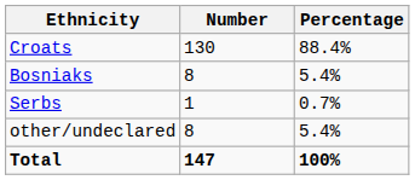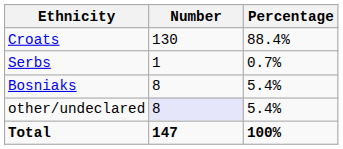 <table class="wikitable">
 <tr>
 <th width="100px">Ethnicity</th>
 <th width="80px">Number</th>
 <th width="80px">Percentage</th>
 </tr>
 <tr>
 <td><a href='#'>Croats</a></td>
 <td>130</td>
 <td>88.4%</td>
 </tr>
 <tr>
+<td><a href='#'>Serbs</a></td>
+<td>1</td>
+<td>0.7%</td>
+</tr>
+<tr>
 <td><a href='#'>Bosniaks</a></td>
 <td>8</td>
 <td>5.4%</td>
 </tr>
 <tr>
-<td><a href='#'>Serbs</a></td>
-<td>1</td>
-<td>0.7%</td>
-</tr>
-<tr>
 <td>other/undeclared</td>
-<td>8</td>
+<td style="background: lavender;">8</td>
 <td>5.4%</td>
 </tr>
 <tr>
 <td><strong>Total</strong></td>
 <td><strong>147</strong></td>
 <td><strong>100%</strong></td>
 </tr>
 </table>
